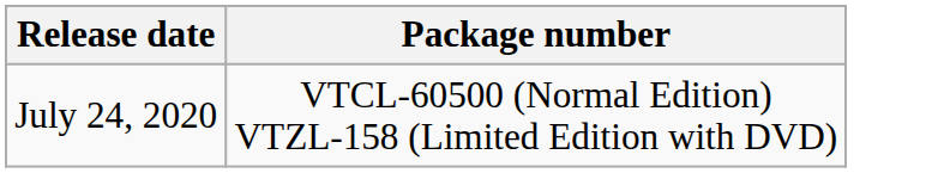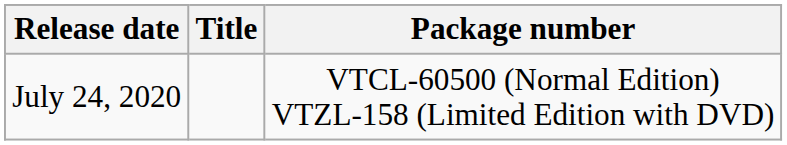 <table class="wikitable" style="text-align: center;">
 <tr>
 <th>Release date</th>
+<th>Title</th>
 <th>Package number</th>
 </tr>
 <tr>
 <td>July 24, 2020</td>
+<td></td>
 <td>VTCL-60500 (Normal Edition)<br>VTZL-158 (Limited Edition with DVD)</td>
 </tr>
 </table>
